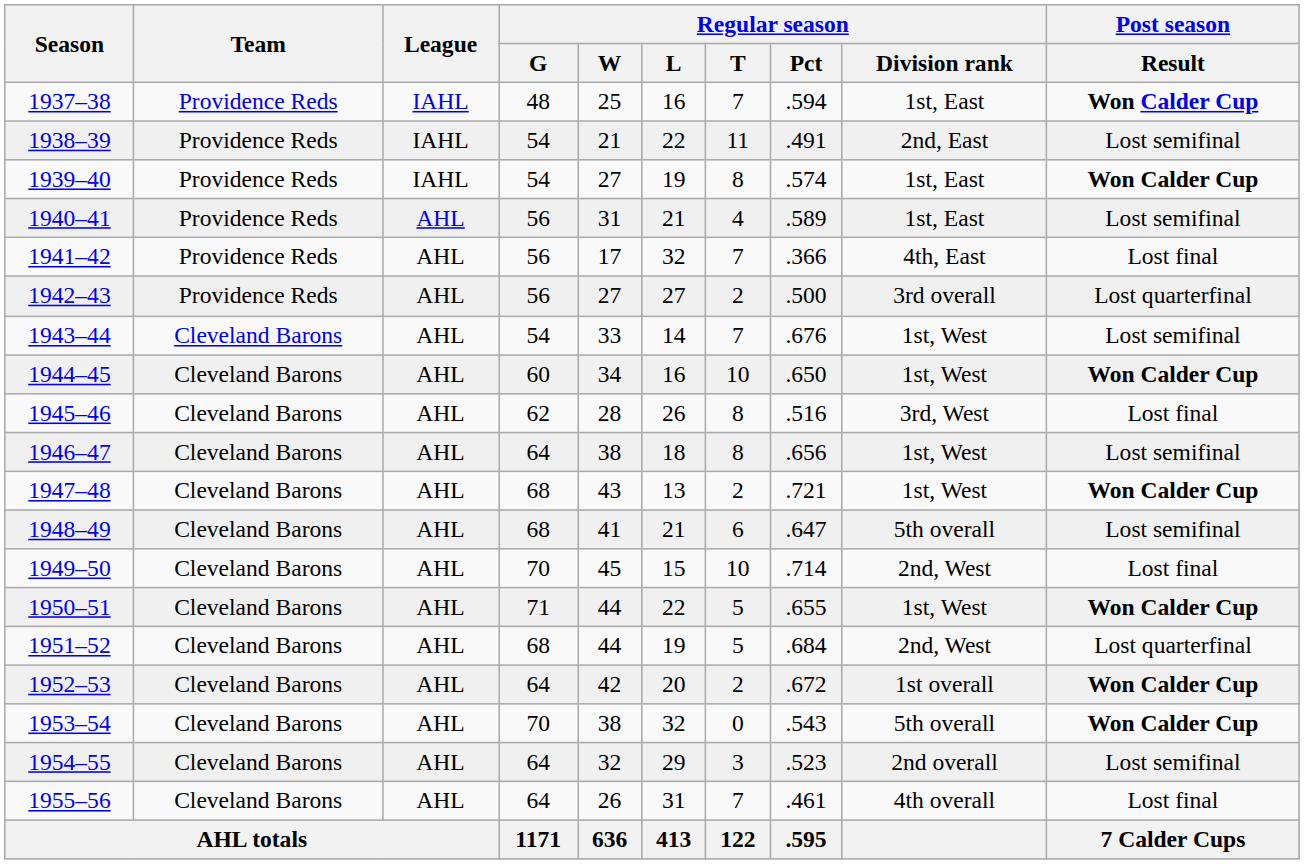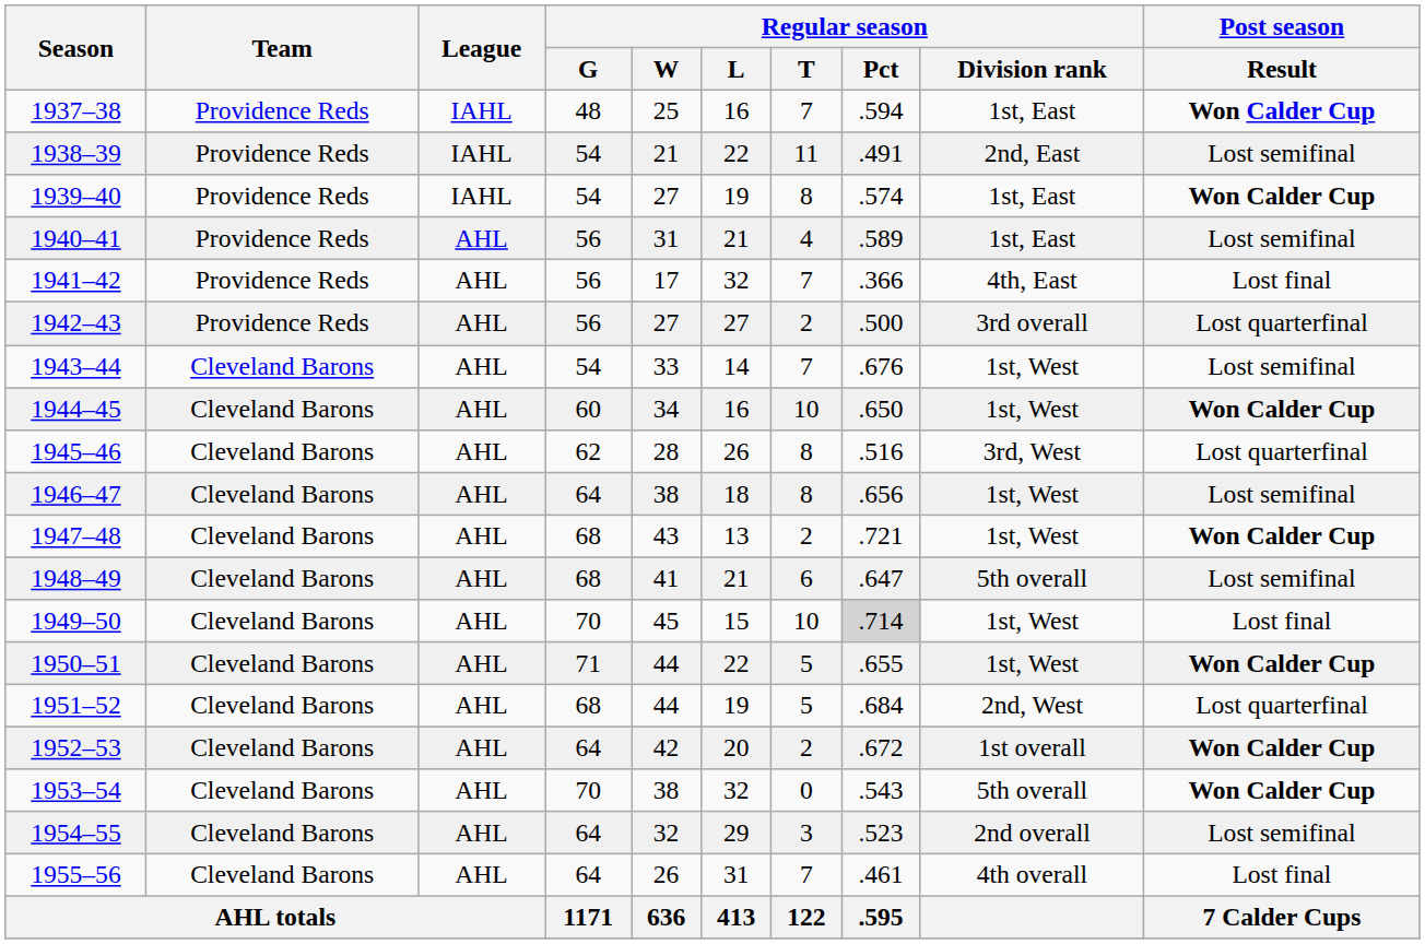 <table class="wikitable" style="font-size: 95%; text-align:center; width:55em;">
 <tr>
 <th rowspan="2">Season</th>
 <th rowspan="2">Team</th>
 <th rowspan="2">League</th>
 <th colspan="6"><a href='#'>Regular season</a></th>
 <th colspan="1"><a href='#'>Post season</a></th>
 </tr>
 <tr>
 <th>G</th>
 <th>W</th>
 <th>L</th>
 <th>T</th>
 <th>Pct</th>
 <th>Division rank</th>
 <th>Result</th>
 </tr>
 <tr>
 <td><a href='#'>1937–38</a></td>
 <td><a href='#'>Providence Reds</a></td>
 <td><a href='#'>IAHL</a></td>
 <td>48</td>
 <td>25</td>
 <td>16</td>
 <td>7</td>
 <td>.594</td>
 <td>1st, East</td>
 <td><strong>Won <a href='#'>Calder Cup</a></strong></td>
 </tr>
 <tr bgcolor="#f0f0f0">
 <td><a href='#'>1938–39</a></td>
 <td>Providence Reds</td>
 <td>IAHL</td>
 <td>54</td>
 <td>21</td>
 <td>22</td>
 <td>11</td>
 <td>.491</td>
 <td>2nd, East</td>
 <td>Lost semifinal</td>
 </tr>
 <tr>
 <td><a href='#'>1939–40</a></td>
 <td>Providence Reds</td>
 <td>IAHL</td>
 <td>54</td>
 <td>27</td>
 <td>19</td>
 <td>8</td>
 <td>.574</td>
 <td>1st, East</td>
 <td><strong>Won Calder Cup</strong></td>
 </tr>
 <tr bgcolor="#f0f0f0">
 <td><a href='#'>1940–41</a></td>
 <td>Providence Reds</td>
 <td><a href='#'>AHL</a></td>
 <td>56</td>
 <td>31</td>
 <td>21</td>
 <td>4</td>
 <td>.589</td>
 <td>1st, East</td>
 <td>Lost semifinal</td>
 </tr>
 <tr>
 <td><a href='#'>1941–42</a></td>
 <td>Providence Reds</td>
 <td>AHL</td>
 <td>56</td>
 <td>17</td>
 <td>32</td>
 <td>7</td>
 <td>.366</td>
 <td>4th, East</td>
 <td>Lost final</td>
 </tr>
 <tr bgcolor="#f0f0f0">
 <td><a href='#'>1942–43</a></td>
 <td>Providence Reds</td>
 <td>AHL</td>
 <td>56</td>
 <td>27</td>
 <td>27</td>
 <td>2</td>
 <td>.500</td>
 <td>3rd overall</td>
 <td>Lost quarterfinal</td>
 </tr>
 <tr>
 <td><a href='#'>1943–44</a></td>
 <td><a href='#'>Cleveland Barons</a></td>
 <td>AHL</td>
 <td>54</td>
 <td>33</td>
 <td>14</td>
 <td>7</td>
 <td>.676</td>
 <td>1st, West</td>
 <td>Lost semifinal</td>
 </tr>
 <tr bgcolor="#f0f0f0">
 <td><a href='#'>1944–45</a></td>
 <td>Cleveland Barons</td>
 <td>AHL</td>
 <td>60</td>
 <td>34</td>
 <td>16</td>
 <td>10</td>
 <td>.650</td>
 <td>1st, West</td>
 <td><strong>Won Calder Cup</strong></td>
 </tr>
 <tr>
 <td><a href='#'>1945–46</a></td>
 <td>Cleveland Barons</td>
 <td>AHL</td>
 <td>62</td>
 <td>28</td>
 <td>26</td>
 <td>8</td>
 <td>.516</td>
 <td>3rd, West</td>
-<td>Lost final</td>
+<td>Lost quarterfinal</td>
 </tr>
 <tr bgcolor="#f0f0f0">
 <td><a href='#'>1946–47</a></td>
 <td>Cleveland Barons</td>
 <td>AHL</td>
 <td>64</td>
 <td>38</td>
 <td>18</td>
 <td>8</td>
 <td>.656</td>
 <td>1st, West</td>
 <td>Lost semifinal</td>
 </tr>
 <tr>
 <td><a href='#'>1947–48</a></td>
 <td>Cleveland Barons</td>
 <td>AHL</td>
 <td>68</td>
 <td>43</td>
 <td>13</td>
 <td>2</td>
 <td>.721</td>
 <td>1st, West</td>
 <td><strong>Won Calder Cup</strong></td>
 </tr>
 <tr bgcolor="#f0f0f0">
 <td><a href='#'>1948–49</a></td>
 <td>Cleveland Barons</td>
 <td>AHL</td>
 <td>68</td>
 <td>41</td>
 <td>21</td>
 <td>6</td>
 <td>.647</td>
 <td>5th overall</td>
 <td>Lost semifinal</td>
 </tr>
 <tr>
 <td><a href='#'>1949–50</a></td>
 <td>Cleveland Barons</td>
 <td>AHL</td>
 <td>70</td>
 <td>45</td>
 <td>15</td>
 <td>10</td>
-<td>.714</td>
-<td>2nd, West</td>
+<td style="background: lightgrey;">.714</td>
+<td>1st, West</td>
 <td>Lost final</td>
 </tr>
 <tr bgcolor="#f0f0f0">
 <td><a href='#'>1950–51</a></td>
 <td>Cleveland Barons</td>
 <td>AHL</td>
 <td>71</td>
 <td>44</td>
 <td>22</td>
 <td>5</td>
 <td>.655</td>
 <td>1st, West</td>
 <td><strong>Won Calder Cup</strong></td>
 </tr>
 <tr>
 <td><a href='#'>1951–52</a></td>
 <td>Cleveland Barons</td>
 <td>AHL</td>
 <td>68</td>
 <td>44</td>
 <td>19</td>
 <td>5</td>
 <td>.684</td>
 <td>2nd, West</td>
 <td>Lost quarterfinal</td>
 </tr>
 <tr bgcolor="#f0f0f0">
 <td><a href='#'>1952–53</a></td>
 <td>Cleveland Barons</td>
 <td>AHL</td>
 <td>64</td>
 <td>42</td>
 <td>20</td>
 <td>2</td>
 <td>.672</td>
 <td>1st overall</td>
 <td><strong>Won Calder Cup</strong></td>
 </tr>
 <tr>
 <td><a href='#'>1953–54</a></td>
 <td>Cleveland Barons</td>
 <td>AHL</td>
 <td>70</td>
 <td>38</td>
 <td>32</td>
 <td>0</td>
 <td>.543</td>
 <td>5th overall</td>
 <td><strong>Won Calder Cup</strong></td>
 </tr>
 <tr bgcolor="#f0f0f0">
 <td><a href='#'>1954–55</a></td>
 <td>Cleveland Barons</td>
 <td>AHL</td>
 <td>64</td>
 <td>32</td>
 <td>29</td>
 <td>3</td>
 <td>.523</td>
 <td>2nd overall</td>
 <td>Lost semifinal</td>
 </tr>
 <tr>
 <td><a href='#'>1955–56</a></td>
 <td>Cleveland Barons</td>
 <td>AHL</td>
 <td>64</td>
 <td>26</td>
 <td>31</td>
 <td>7</td>
 <td>.461</td>
 <td>4th overall</td>
 <td>Lost final</td>
 </tr>
 <tr bgcolor="#e0e0e0">
 <th colspan="3">AHL totals</th>
 <th>1171</th>
 <th>636</th>
 <th>413</th>
 <th>122</th>
 <th>.595</th>
 <th></th>
 <th>7 Calder Cups</th>
 </tr>
 </table>
